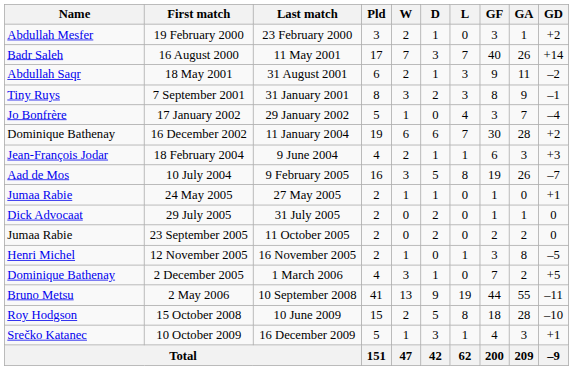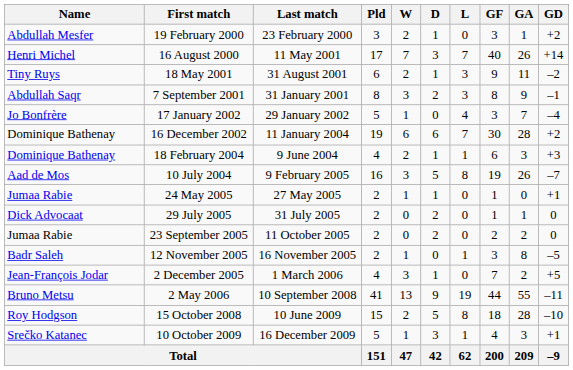 <table class="wikitable" style="text-align: center;">
 <tr>
 <th width=170>Name</th>
 <th width=130>First match</th>
 <th width=130>Last match</th>
 <th width=30>Pld</th>
 <th width=30>W</th>
 <th width=30>D</th>
 <th width=30>L</th>
 <th width=30>GF</th>
 <th width=30>GA</th>
 <th width=30>GD</th>
 </tr>
 <tr>
 <td align="left"> <a href='#'>Abdullah Mesfer</a></td>
 <td>19 February 2000</td>
 <td>23 February 2000</td>
 <td>3</td>
 <td>2</td>
 <td>1</td>
 <td>0</td>
 <td>3</td>
 <td>1</td>
 <td>+2</td>
 </tr>
 <tr>
-<td align="left"> <a href='#'>Badr Saleh</a></td>
+<td align="left"> <a href='#'>Henri Michel</a></td>
 <td>16 August 2000</td>
 <td>11 May 2001</td>
 <td>17</td>
 <td>7</td>
 <td>3</td>
 <td>7</td>
 <td>40</td>
 <td>26</td>
 <td>+14</td>
 </tr>
 <tr>
-<td align="left"> <a href='#'>Abdullah Saqr</a></td>
+<td align="left"> <a href='#'>Tiny Ruys</a></td>
 <td>18 May 2001</td>
 <td>31 August 2001</td>
 <td>6</td>
 <td>2</td>
 <td>1</td>
 <td>3</td>
 <td>9</td>
 <td>11</td>
 <td>–2</td>
 </tr>
 <tr>
-<td align="left"> <a href='#'>Tiny Ruys</a></td>
+<td align="left"> <a href='#'>Abdullah Saqr</a></td>
 <td>7 September 2001</td>
 <td>31 January 2001</td>
 <td>8</td>
 <td>3</td>
 <td>2</td>
 <td>3</td>
 <td>8</td>
 <td>9</td>
 <td>–1</td>
 </tr>
 <tr>
 <td align="left"> <a href='#'>Jo Bonfrère</a></td>
 <td>17 January 2002</td>
 <td>29 January 2002</td>
 <td>5</td>
 <td>1</td>
 <td>0</td>
 <td>4</td>
 <td>3</td>
 <td>7</td>
 <td>–4</td>
 </tr>
 <tr>
 <td align="left"> Dominique Bathenay</td>
 <td>16 December 2002</td>
 <td>11 January 2004</td>
 <td>19</td>
 <td>6</td>
 <td>6</td>
 <td>7</td>
 <td>30</td>
 <td>28</td>
 <td>+2</td>
 </tr>
 <tr>
-<td align="left"> <a href='#'>Jean-François Jodar</a></td>
+<td align="left"> <a href='#'>Dominique Bathenay</a></td>
 <td>18 February 2004</td>
 <td>9 June 2004</td>
 <td>4</td>
 <td>2</td>
 <td>1</td>
 <td>1</td>
 <td>6</td>
 <td>3</td>
 <td>+3</td>
 </tr>
 <tr>
 <td align="left"> <a href='#'>Aad de Mos</a></td>
 <td>10 July 2004</td>
 <td>9 February 2005</td>
 <td>16</td>
 <td>3</td>
 <td>5</td>
 <td>8</td>
 <td>19</td>
 <td>26</td>
 <td>–7</td>
 </tr>
 <tr>
 <td align="left"> <a href='#'>Jumaa Rabie</a></td>
 <td>24 May 2005</td>
 <td>27 May 2005</td>
 <td>2</td>
 <td>1</td>
 <td>1</td>
 <td>0</td>
 <td>1</td>
 <td>0</td>
 <td>+1</td>
 </tr>
 <tr>
 <td align="left"> <a href='#'>Dick Advocaat</a></td>
 <td>29 July 2005</td>
 <td>31 July 2005</td>
 <td>2</td>
 <td>0</td>
 <td>2</td>
 <td>0</td>
 <td>1</td>
 <td>1</td>
 <td>0</td>
 </tr>
 <tr>
 <td align="left"> Jumaa Rabie</td>
 <td>23 September 2005</td>
 <td>11 October 2005</td>
 <td>2</td>
 <td>0</td>
 <td>2</td>
 <td>0</td>
 <td>2</td>
 <td>2</td>
 <td>0</td>
 </tr>
 <tr>
-<td align="left"> <a href='#'>Henri Michel</a></td>
+<td align="left"> <a href='#'>Badr Saleh</a></td>
 <td>12 November 2005</td>
 <td>16 November 2005</td>
 <td>2</td>
 <td>1</td>
 <td>0</td>
 <td>1</td>
 <td>3</td>
 <td>8</td>
 <td>–5</td>
 </tr>
 <tr>
-<td align="left"> <a href='#'>Dominique Bathenay</a></td>
+<td align="left"> <a href='#'>Jean-François Jodar</a></td>
 <td>2 December 2005</td>
 <td>1 March 2006</td>
 <td>4</td>
 <td>3</td>
 <td>1</td>
 <td>0</td>
 <td>7</td>
 <td>2</td>
 <td>+5</td>
 </tr>
 <tr>
 <td align="left"> <a href='#'>Bruno Metsu</a></td>
 <td>2 May 2006</td>
 <td>10 September 2008</td>
 <td>41</td>
 <td>13</td>
 <td>9</td>
 <td>19</td>
 <td>44</td>
 <td>55</td>
 <td>–11</td>
 </tr>
 <tr>
 <td align="left"> <a href='#'>Roy Hodgson</a></td>
 <td>15 October 2008</td>
 <td>10 June 2009</td>
 <td>15</td>
 <td>2</td>
 <td>5</td>
 <td>8</td>
 <td>18</td>
 <td>28</td>
 <td>–10</td>
 </tr>
 <tr>
 <td align="left"> <a href='#'>Srečko Katanec</a></td>
 <td>10 October 2009</td>
 <td>16 December 2009</td>
 <td>5</td>
 <td>1</td>
 <td>3</td>
 <td>1</td>
 <td>4</td>
 <td>3</td>
 <td>+1</td>
 </tr>
 <tr>
 <th colspan=3>Total</th>
 <th>151</th>
 <th>47</th>
 <th>42</th>
 <th>62</th>
 <th>200</th>
 <th>209</th>
 <th>–9</th>
 </tr>
 </table>
